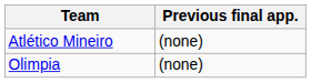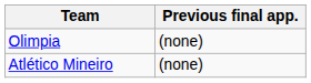 <table class="wikitable">
 <tr>
 <th width=150px>Team</th>
 <th width=150px>Previous final app.</th>
 </tr>
 <tr>
+<td> <a href='#'>Olimpia</a></td>
+<td>(none)</td>
+</tr>
+<tr>
 <td> <a href='#'>Atlético Mineiro</a></td>
 <td>(none)</td>
 </tr>
-<tr>
-<td> <a href='#'>Olimpia</a></td>
-<td>(none)</td>
-</tr>
 </table>
